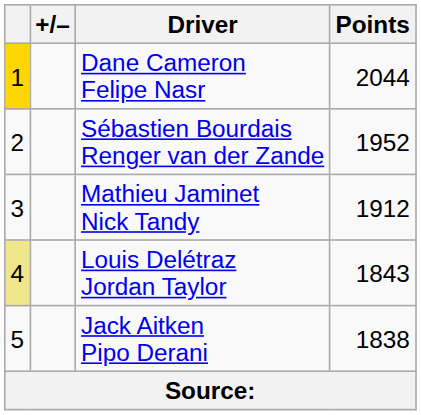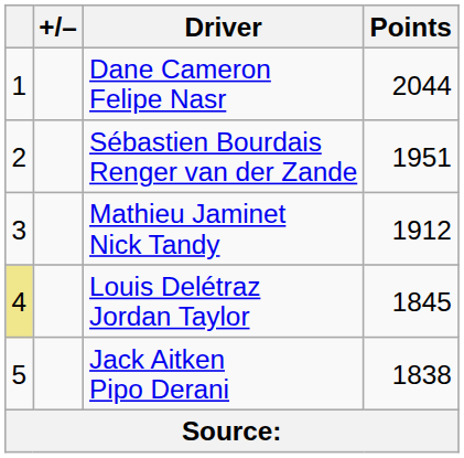 <table class="wikitable" style="font-size: 95%;">
 <tr>
 <th scope="col"></th>
 <th scope="col">+/–</th>
 <th scope="col">Driver</th>
 <th scope="col">Points</th>
 </tr>
 <tr>
-<td align=center style="background: gold;">1</td>
+<td align=center>1</td>
 <td align=left></td>
 <td> <a href='#'>Dane Cameron</a><br> <a href='#'>Felipe Nasr</a></td>
 <td align=right>2044</td>
 </tr>
 <tr>
 <td align=center>2</td>
 <td align=left></td>
 <td> <a href='#'>Sébastien Bourdais</a><br> <a href='#'>Renger van der Zande</a></td>
-<td align=right>1952</td>
+<td align=right>1951</td>
 </tr>
 <tr>
 <td align=center>3</td>
 <td align=left></td>
 <td> <a href='#'>Mathieu Jaminet</a><br> <a href='#'>Nick Tandy</a></td>
 <td align=right>1912</td>
 </tr>
 <tr>
 <td align=center style="background: khaki;">4</td>
 <td align="left"></td>
 <td> <a href='#'>Louis Delétraz</a><br> <a href='#'>Jordan Taylor</a></td>
-<td align=right>1843</td>
+<td align=right>1845</td>
 </tr>
 <tr>
 <td align=center>5</td>
 <td align="left"></td>
 <td> <a href='#'>Jack Aitken</a><br> <a href='#'>Pipo Derani</a></td>
 <td align=right>1838</td>
 </tr>
 <tr>
 <th colspan=5>Source:</th>
 </tr>
 </table>
